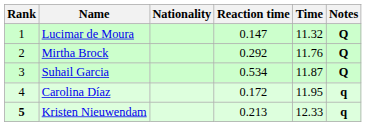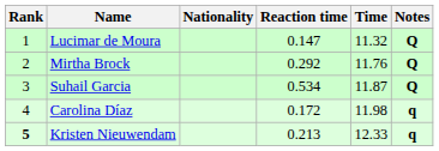 <table class="wikitable sortable" style="text-align:center">
 <tr>
 <th>Rank</th>
 <th>Name</th>
 <th>Nationality</th>
 <th>Reaction time</th>
 <th>Time</th>
 <th>Notes</th>
 </tr>
 <tr bgcolor=ccffcc>
 <td>1</td>
 <td align=left><a href='#'>Lucimar de Moura</a></td>
 <td align=left></td>
 <td>0.147</td>
 <td>11.32</td>
 <td><strong>Q</strong></td>
 </tr>
 <tr bgcolor=ccffcc>
 <td>2</td>
 <td align=left><a href='#'>Mirtha Brock</a></td>
 <td align=left></td>
 <td>0.292</td>
 <td>11.76</td>
 <td><strong>Q</strong></td>
 </tr>
 <tr bgcolor=ccffcc>
 <td>3</td>
 <td align=left><a href='#'>Suhail Garcia</a></td>
 <td align=left></td>
 <td>0.534</td>
 <td>11.87</td>
 <td><strong>Q</strong></td>
 </tr>
 <tr bgcolor=ddffdd>
 <td>4</td>
 <td align=left><a href='#'>Carolina Díaz</a></td>
 <td align=left></td>
 <td>0.172</td>
-<td>11.95</td>
+<td>11.98</td>
 <td><strong>q</strong></td>
 </tr>
 <tr bgcolor=ddffdd>
 <td><strong>5</strong></td>
 <td align=left><a href='#'>Kristen Nieuwendam</a></td>
 <td align=left></td>
 <td>0.213</td>
 <td>12.33</td>
 <td><strong>q</strong></td>
 </tr>
 </table>
